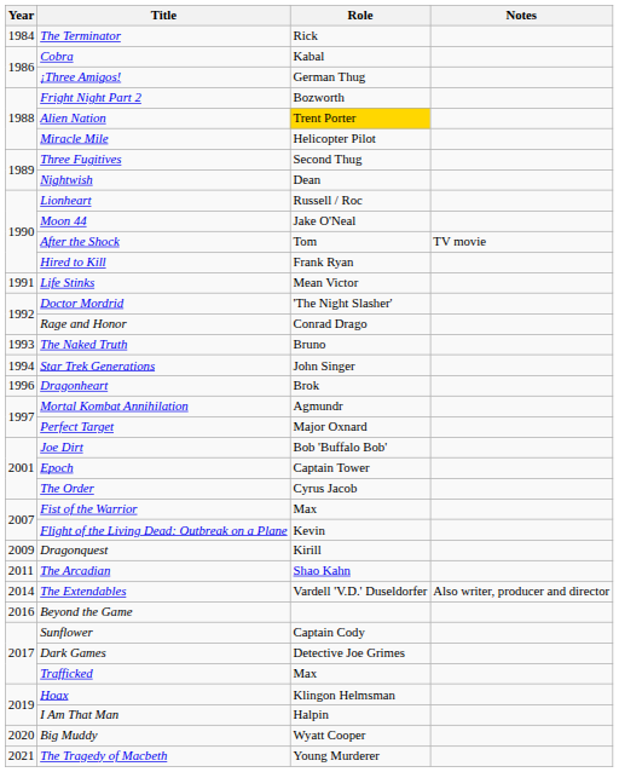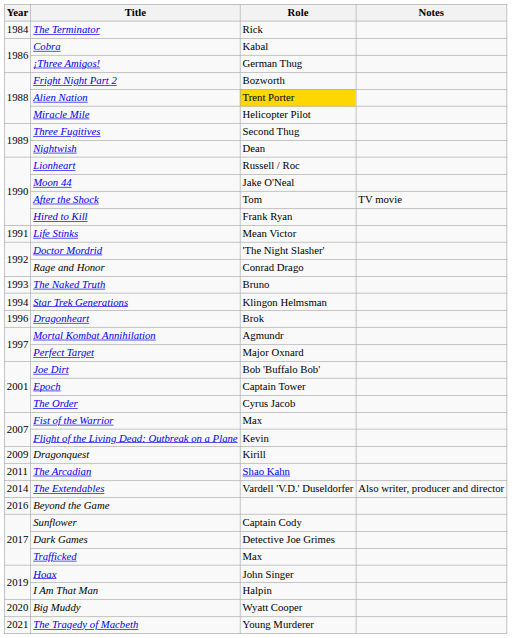 <table class="wikitable sortable">
 <tr>
 <th>Year</th>
 <th>Title</th>
 <th>Role</th>
 <th class="unsortable">Notes</th>
 </tr>
 <tr>
 <td>1984</td>
 <td><em><a href='#'>The Terminator</a></em></td>
 <td>Rick</td>
 <td></td>
 </tr>
 <tr>
 <td rowspan="2">1986</td>
 <td><em><a href='#'>Cobra</a></em></td>
 <td>Kabal</td>
 <td></td>
 </tr>
 <tr>
 <td><em><a href='#'>¡Three Amigos!</a></em></td>
 <td>German Thug</td>
 <td></td>
 </tr>
 <tr>
 <td rowspan="3">1988</td>
 <td><em><a href='#'>Fright Night Part 2</a></em></td>
 <td>Bozworth</td>
 <td></td>
 </tr>
 <tr>
 <td><em><a href='#'>Alien Nation</a></em></td>
 <td style="background: gold;">Trent Porter</td>
 <td></td>
 </tr>
 <tr>
 <td><em><a href='#'>Miracle Mile</a></em></td>
 <td>Helicopter Pilot</td>
 <td></td>
 </tr>
 <tr>
 <td rowspan="2">1989</td>
 <td><em><a href='#'>Three Fugitives</a></em></td>
 <td>Second Thug</td>
 <td></td>
 </tr>
 <tr>
 <td><em><a href='#'>Nightwish</a></em></td>
 <td>Dean</td>
 <td></td>
 </tr>
 <tr>
 <td rowspan="4">1990</td>
 <td><em><a href='#'>Lionheart</a></em></td>
 <td>Russell / Roc</td>
 <td></td>
 </tr>
 <tr>
 <td><em><a href='#'>Moon 44</a></em></td>
 <td>Jake O'Neal</td>
 <td></td>
 </tr>
 <tr>
 <td><em><a href='#'>After the Shock</a></em></td>
 <td>Tom</td>
 <td>TV movie</td>
 </tr>
 <tr>
 <td><em><a href='#'>Hired to Kill</a></em></td>
 <td>Frank Ryan</td>
 <td></td>
 </tr>
 <tr>
 <td>1991</td>
 <td><em><a href='#'>Life Stinks</a></em></td>
 <td>Mean Victor</td>
 <td></td>
 </tr>
 <tr>
 <td rowspan="2">1992</td>
 <td><em><a href='#'>Doctor Mordrid</a></em></td>
 <td>'The Night Slasher'</td>
 <td></td>
 </tr>
 <tr>
 <td><em>Rage and Honor</em></td>
 <td>Conrad Drago</td>
 <td></td>
 </tr>
 <tr>
 <td>1993</td>
 <td><em><a href='#'>The Naked Truth</a></em></td>
 <td>Bruno</td>
 <td></td>
 </tr>
 <tr>
 <td>1994</td>
 <td><em><a href='#'>Star Trek Generations</a></em></td>
-<td>John Singer</td>
+<td>Klingon Helmsman</td>
 <td></td>
 </tr>
 <tr>
 <td>1996</td>
 <td><em><a href='#'>Dragonheart</a></em></td>
 <td>Brok</td>
 <td></td>
 </tr>
 <tr>
 <td rowspan="2">1997</td>
 <td><em><a href='#'>Mortal Kombat Annihilation</a></em></td>
 <td>Agmundr</td>
 <td></td>
 </tr>
 <tr>
 <td><em><a href='#'>Perfect Target</a></em></td>
 <td>Major Oxnard</td>
 <td></td>
 </tr>
 <tr>
 <td rowspan="3">2001</td>
 <td><em><a href='#'>Joe Dirt</a></em></td>
 <td>Bob 'Buffalo Bob'</td>
 <td></td>
 </tr>
 <tr>
 <td><em><a href='#'>Epoch</a></em></td>
 <td>Captain Tower</td>
 <td></td>
 </tr>
 <tr>
 <td><em><a href='#'>The Order</a></em></td>
 <td>Cyrus Jacob</td>
 <td></td>
 </tr>
 <tr>
 <td rowspan="2">2007</td>
 <td><em><a href='#'>Fist of the Warrior</a></em></td>
 <td>Max</td>
 <td></td>
 </tr>
 <tr>
 <td><em><a href='#'>Flight of the Living Dead: Outbreak on a Plane</a></em></td>
 <td>Kevin</td>
 <td></td>
 </tr>
 <tr>
 <td>2009</td>
 <td><em>Dragonquest</em></td>
 <td>Kirill</td>
 <td></td>
 </tr>
 <tr>
 <td>2011</td>
 <td><em><a href='#'>The Arcadian</a></em></td>
 <td><a href='#'>Shao Kahn</a></td>
 <td></td>
 </tr>
 <tr>
 <td>2014</td>
 <td><em><a href='#'>The Extendables</a></em></td>
 <td>Vardell 'V.D.' Duseldorfer</td>
 <td>Also writer, producer and director</td>
 </tr>
 <tr>
 <td>2016</td>
 <td><em>Beyond the Game</em></td>
 <td></td>
 <td></td>
 </tr>
 <tr>
 <td rowspan="3">2017</td>
 <td><em>Sunflower</em></td>
 <td>Captain Cody</td>
 <td></td>
 </tr>
 <tr>
 <td><em>Dark Games</em></td>
 <td>Detective Joe Grimes</td>
 <td></td>
 </tr>
 <tr>
 <td><em><a href='#'>Trafficked</a></em></td>
 <td>Max</td>
 <td></td>
 </tr>
 <tr>
 <td rowspan="2">2019</td>
 <td><em><a href='#'>Hoax</a></em></td>
-<td>Klingon Helmsman</td>
+<td>John Singer</td>
 <td></td>
 </tr>
 <tr>
 <td><em>I Am That Man</em></td>
 <td>Halpin</td>
 <td></td>
 </tr>
 <tr>
 <td>2020</td>
 <td><em>Big Muddy</em></td>
 <td>Wyatt Cooper</td>
 <td></td>
 </tr>
 <tr>
 <td>2021</td>
 <td><em><a href='#'>The Tragedy of Macbeth</a></em></td>
 <td>Young Murderer</td>
 <td></td>
 </tr>
 </table>
